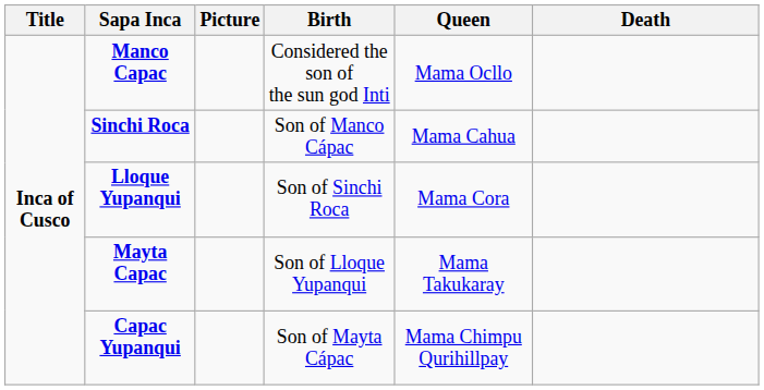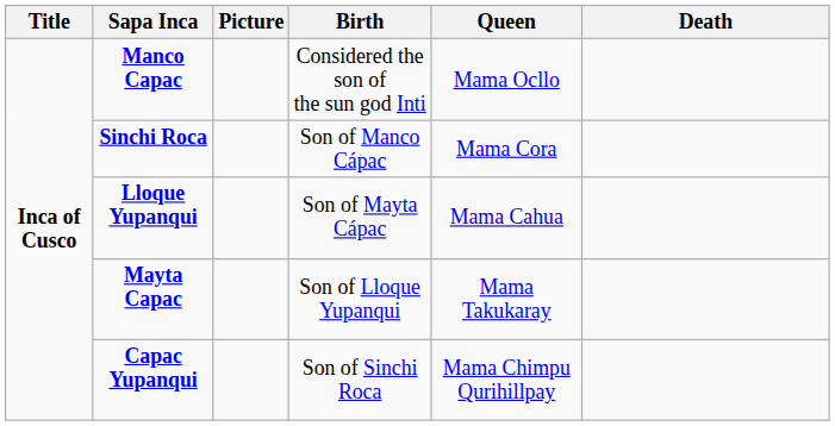 <table style="text-align:center; width:100%" class="wikitable">
 <tr>
 <th>Title</th>
 <th>Sapa Inca</th>
 <th width=8%>Picture</th>
 <th>Birth</th>
 <th>Queen</th>
 <th width=30%>Death</th>
 </tr>
 <tr>
 <td rowspan="5"><strong>Inca of Cusco</strong></td>
 <td><strong><a href='#'>Manco Capac</a></strong><br><br></td>
 <td></td>
 <td>Considered the son of <br>the sun god <a href='#'>Inti</a></td>
 <td><a href='#'>Mama Ocllo</a><br></td>
 <td></td>
 </tr>
 <tr>
 <td><strong><a href='#'>Sinchi Roca</a></strong><br><br></td>
 <td></td>
 <td>Son of <a href='#'>Manco Cápac</a></td>
-<td><a href='#'>Mama Cahua</a><br></td>
+<td><a href='#'>Mama Cora</a><br></td>
 <td></td>
 </tr>
 <tr>
 <td><strong><a href='#'>Lloque Yupanqui</a></strong><br><br></td>
 <td></td>
-<td>Son of <a href='#'>Sinchi Roca</a></td>
-<td><a href='#'>Mama Cora</a><br></td>
+<td>Son of <a href='#'>Mayta Cápac</a></td>
+<td><a href='#'>Mama Cahua</a><br></td>
 <td></td>
 </tr>
 <tr>
 <td><strong><a href='#'>Mayta Capac</a></strong><br><br></td>
 <td></td>
 <td>Son of <a href='#'>Lloque Yupanqui</a></td>
 <td><a href='#'>Mama Takukaray</a></td>
 <td></td>
 </tr>
 <tr>
 <td><strong><a href='#'>Capac Yupanqui</a></strong><br><br></td>
 <td></td>
-<td>Son of <a href='#'>Mayta Cápac</a></td>
+<td>Son of <a href='#'>Sinchi Roca</a></td>
 <td><a href='#'>Mama Chimpu Qurihillpay</a></td>
 <td></td>
 </tr>
 </table>
